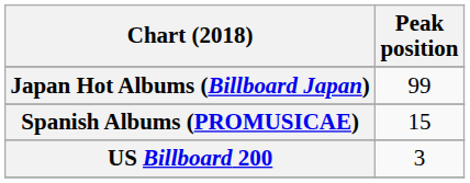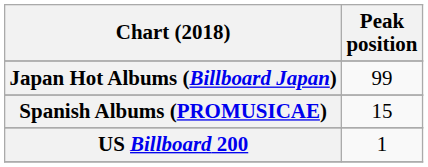 <table class="wikitable sortable plainrowheaders" style="text-align:center">
 <tr>
 <th scope="col">Chart (2018)</th>
 <th scope="col">Peak<br> position</th>
 </tr>
 <tr>
 </tr>
 <tr>
 </tr>
 <tr>
 </tr>
 <tr>
 </tr>
 <tr>
 </tr>
 <tr>
 </tr>
 <tr>
 </tr>
 <tr>
 </tr>
 <tr>
 </tr>
 <tr>
 </tr>
 <tr>
 </tr>
 <tr>
 <th scope="row">Japan Hot Albums (<em><a href='#'>Billboard Japan</a></em>)</th>
 <td>99</td>
 </tr>
 <tr>
 </tr>
 <tr>
 </tr>
 <tr>
 </tr>
 <tr>
 </tr>
 <tr>
 </tr>
 <tr>
 <th scope="row">Spanish Albums (<a href='#'>PROMUSICAE</a>)</th>
 <td>15</td>
 </tr>
 <tr>
 </tr>
 <tr>
 </tr>
 <tr>
 </tr>
 <tr>
 <th scope="row">US <a href='#'><em>Billboard</em> 200</a></th>
-<td>3</td>
+<td>1</td>
 </tr>
 <tr>
 </tr>
 </table>
